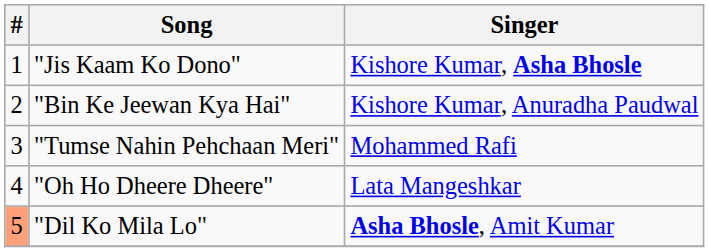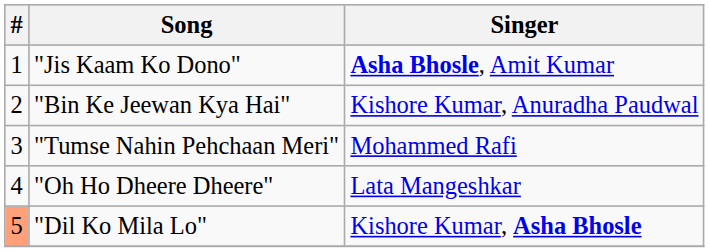 <table class="wikitable" style="font-size:95%;">
 <tr>
 <th>#</th>
 <th>Song</th>
 <th>Singer</th>
 </tr>
 <tr>
 <td>1</td>
 <td>"Jis Kaam Ko Dono"</td>
-<td><a href='#'>Kishore Kumar</a>, <strong><a href='#'>Asha Bhosle</a></strong></td>
+<td><strong><a href='#'>Asha Bhosle</a></strong>, <a href='#'>Amit Kumar</a></td>
 </tr>
 <tr>
 <td>2</td>
 <td>"Bin Ke Jeewan Kya Hai"</td>
 <td><a href='#'>Kishore Kumar</a>, <a href='#'>Anuradha Paudwal</a></td>
 </tr>
 <tr>
 <td>3</td>
 <td>"Tumse Nahin Pehchaan Meri"</td>
 <td><a href='#'>Mohammed Rafi</a></td>
 </tr>
 <tr>
 <td>4</td>
 <td>"Oh Ho Dheere Dheere"</td>
 <td><a href='#'>Lata Mangeshkar</a></td>
 </tr>
 <tr>
 <td style="background: lightsalmon;">5</td>
 <td>"Dil Ko Mila Lo"</td>
-<td><strong><a href='#'>Asha Bhosle</a></strong>, <a href='#'>Amit Kumar</a></td>
+<td><a href='#'>Kishore Kumar</a>, <strong><a href='#'>Asha Bhosle</a></strong></td>
 </tr>
 <tr>
 </tr>
 </table>
